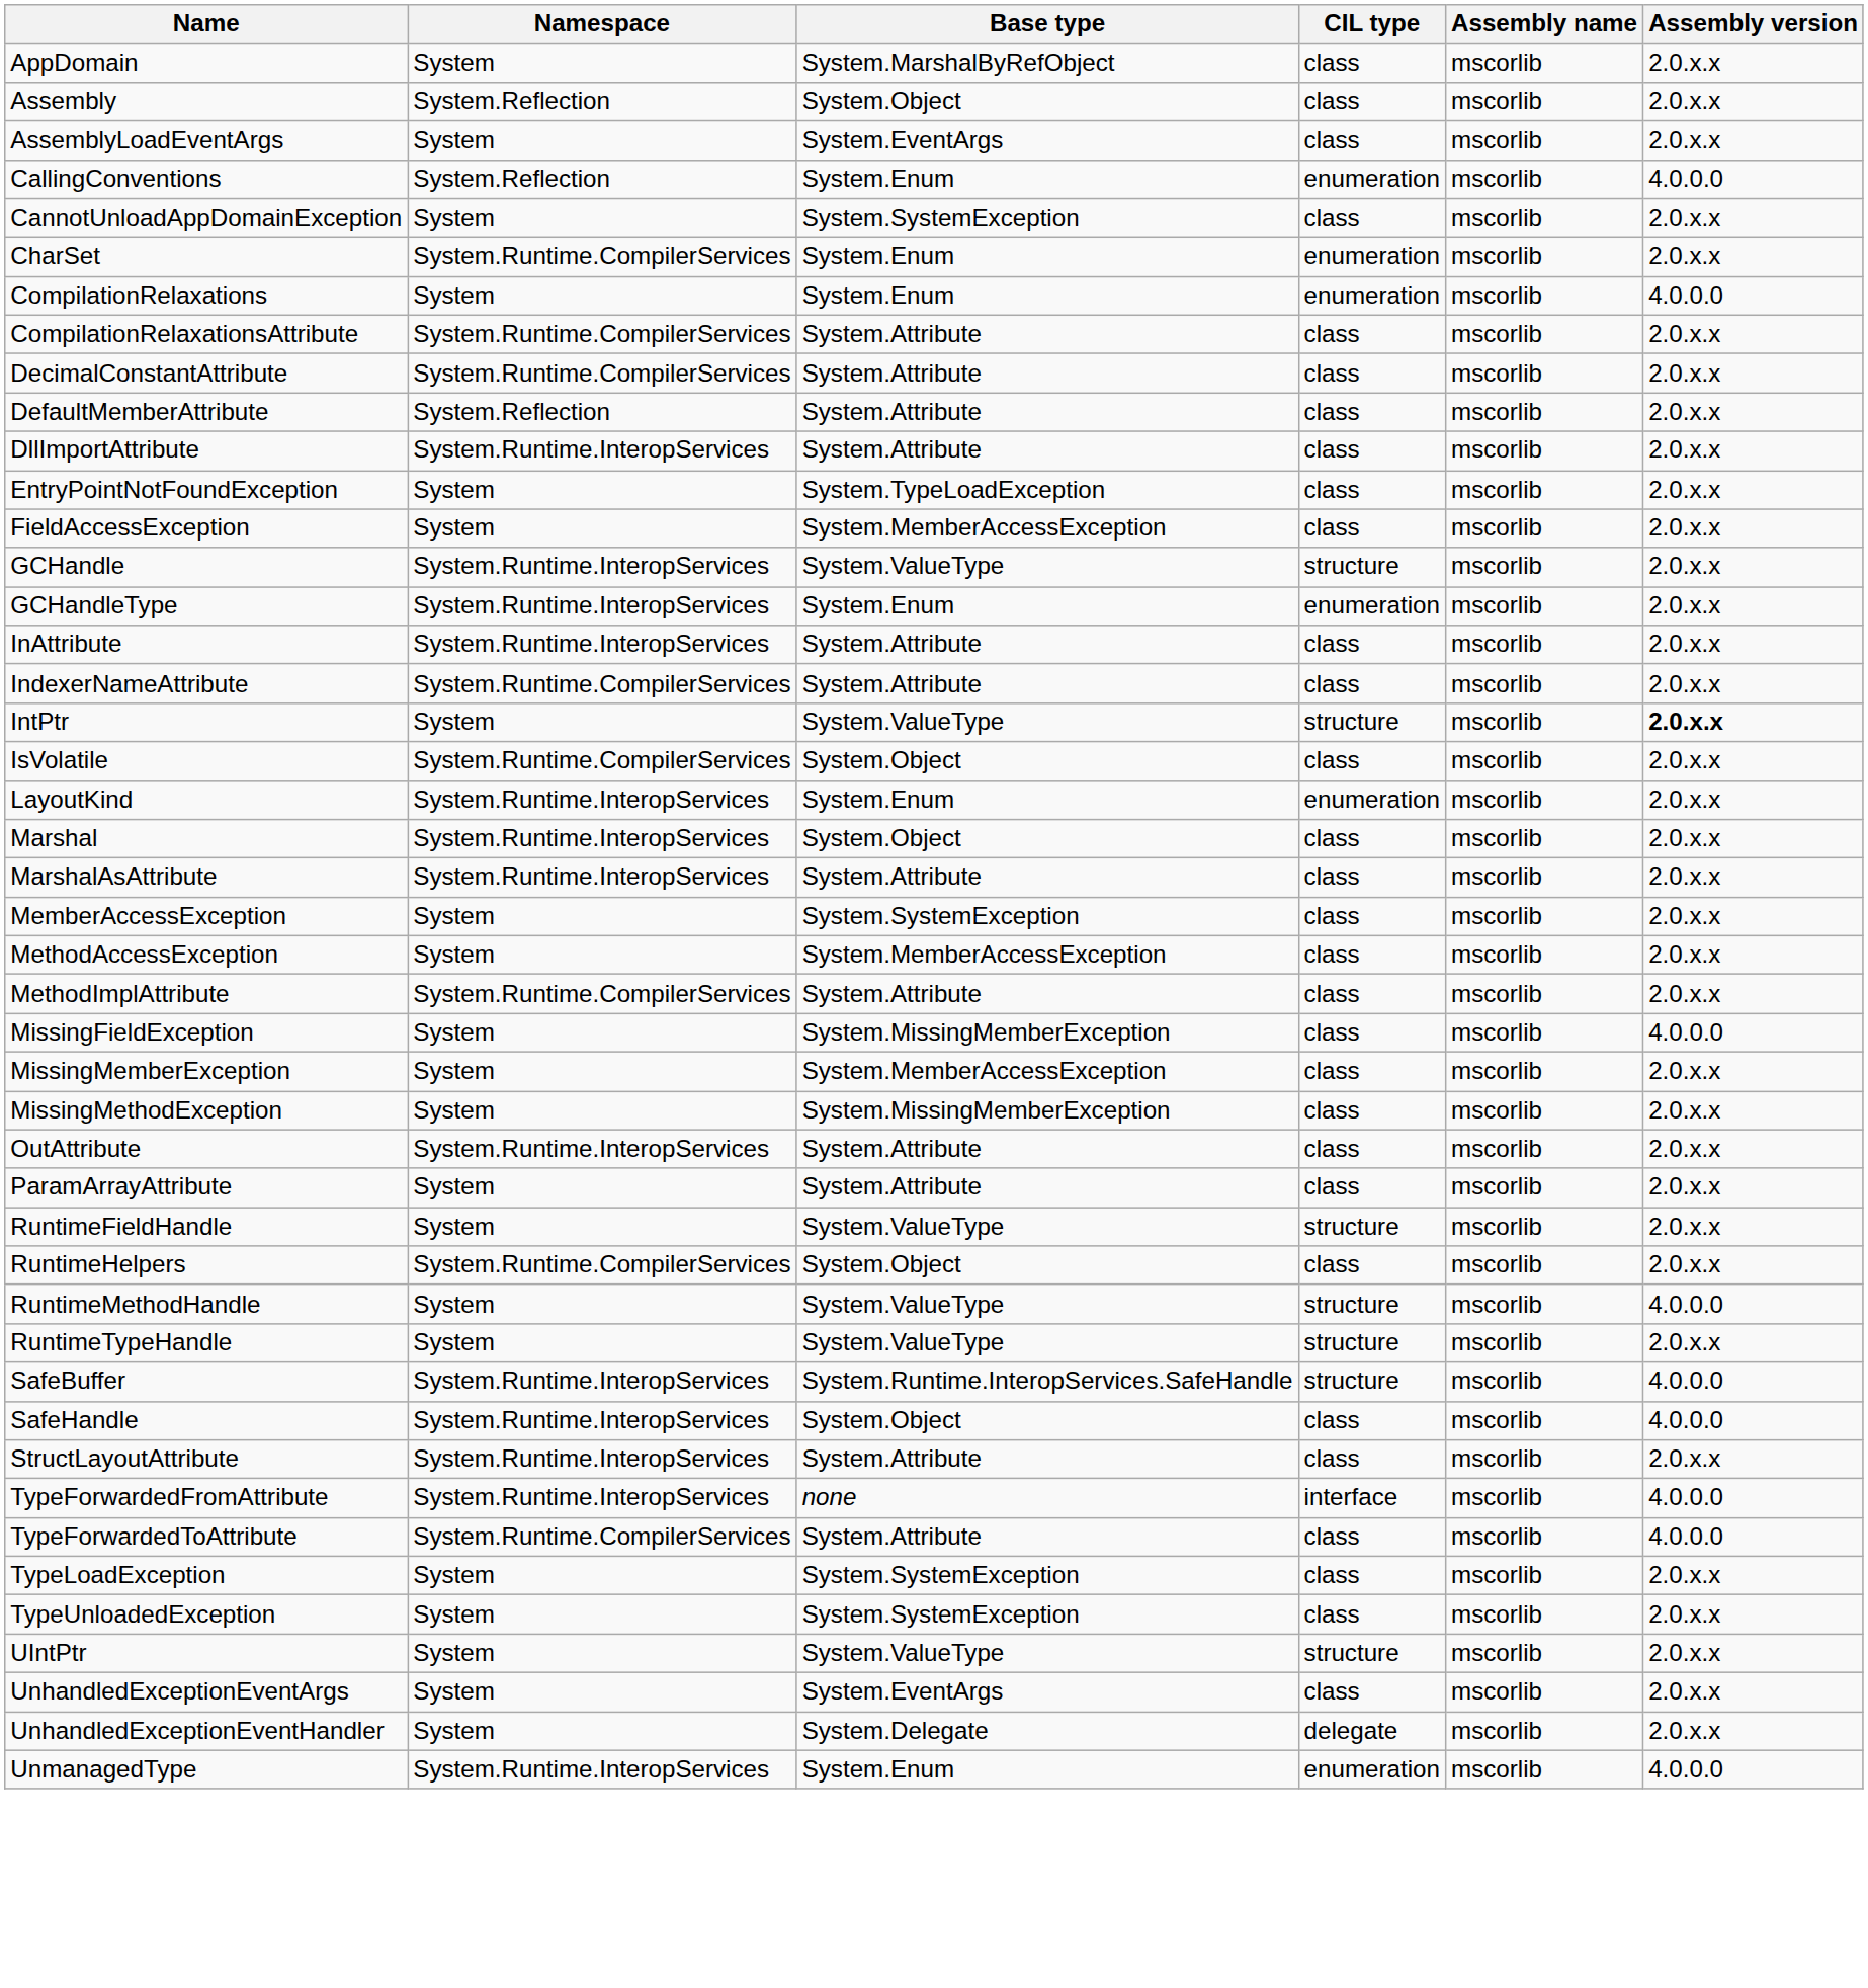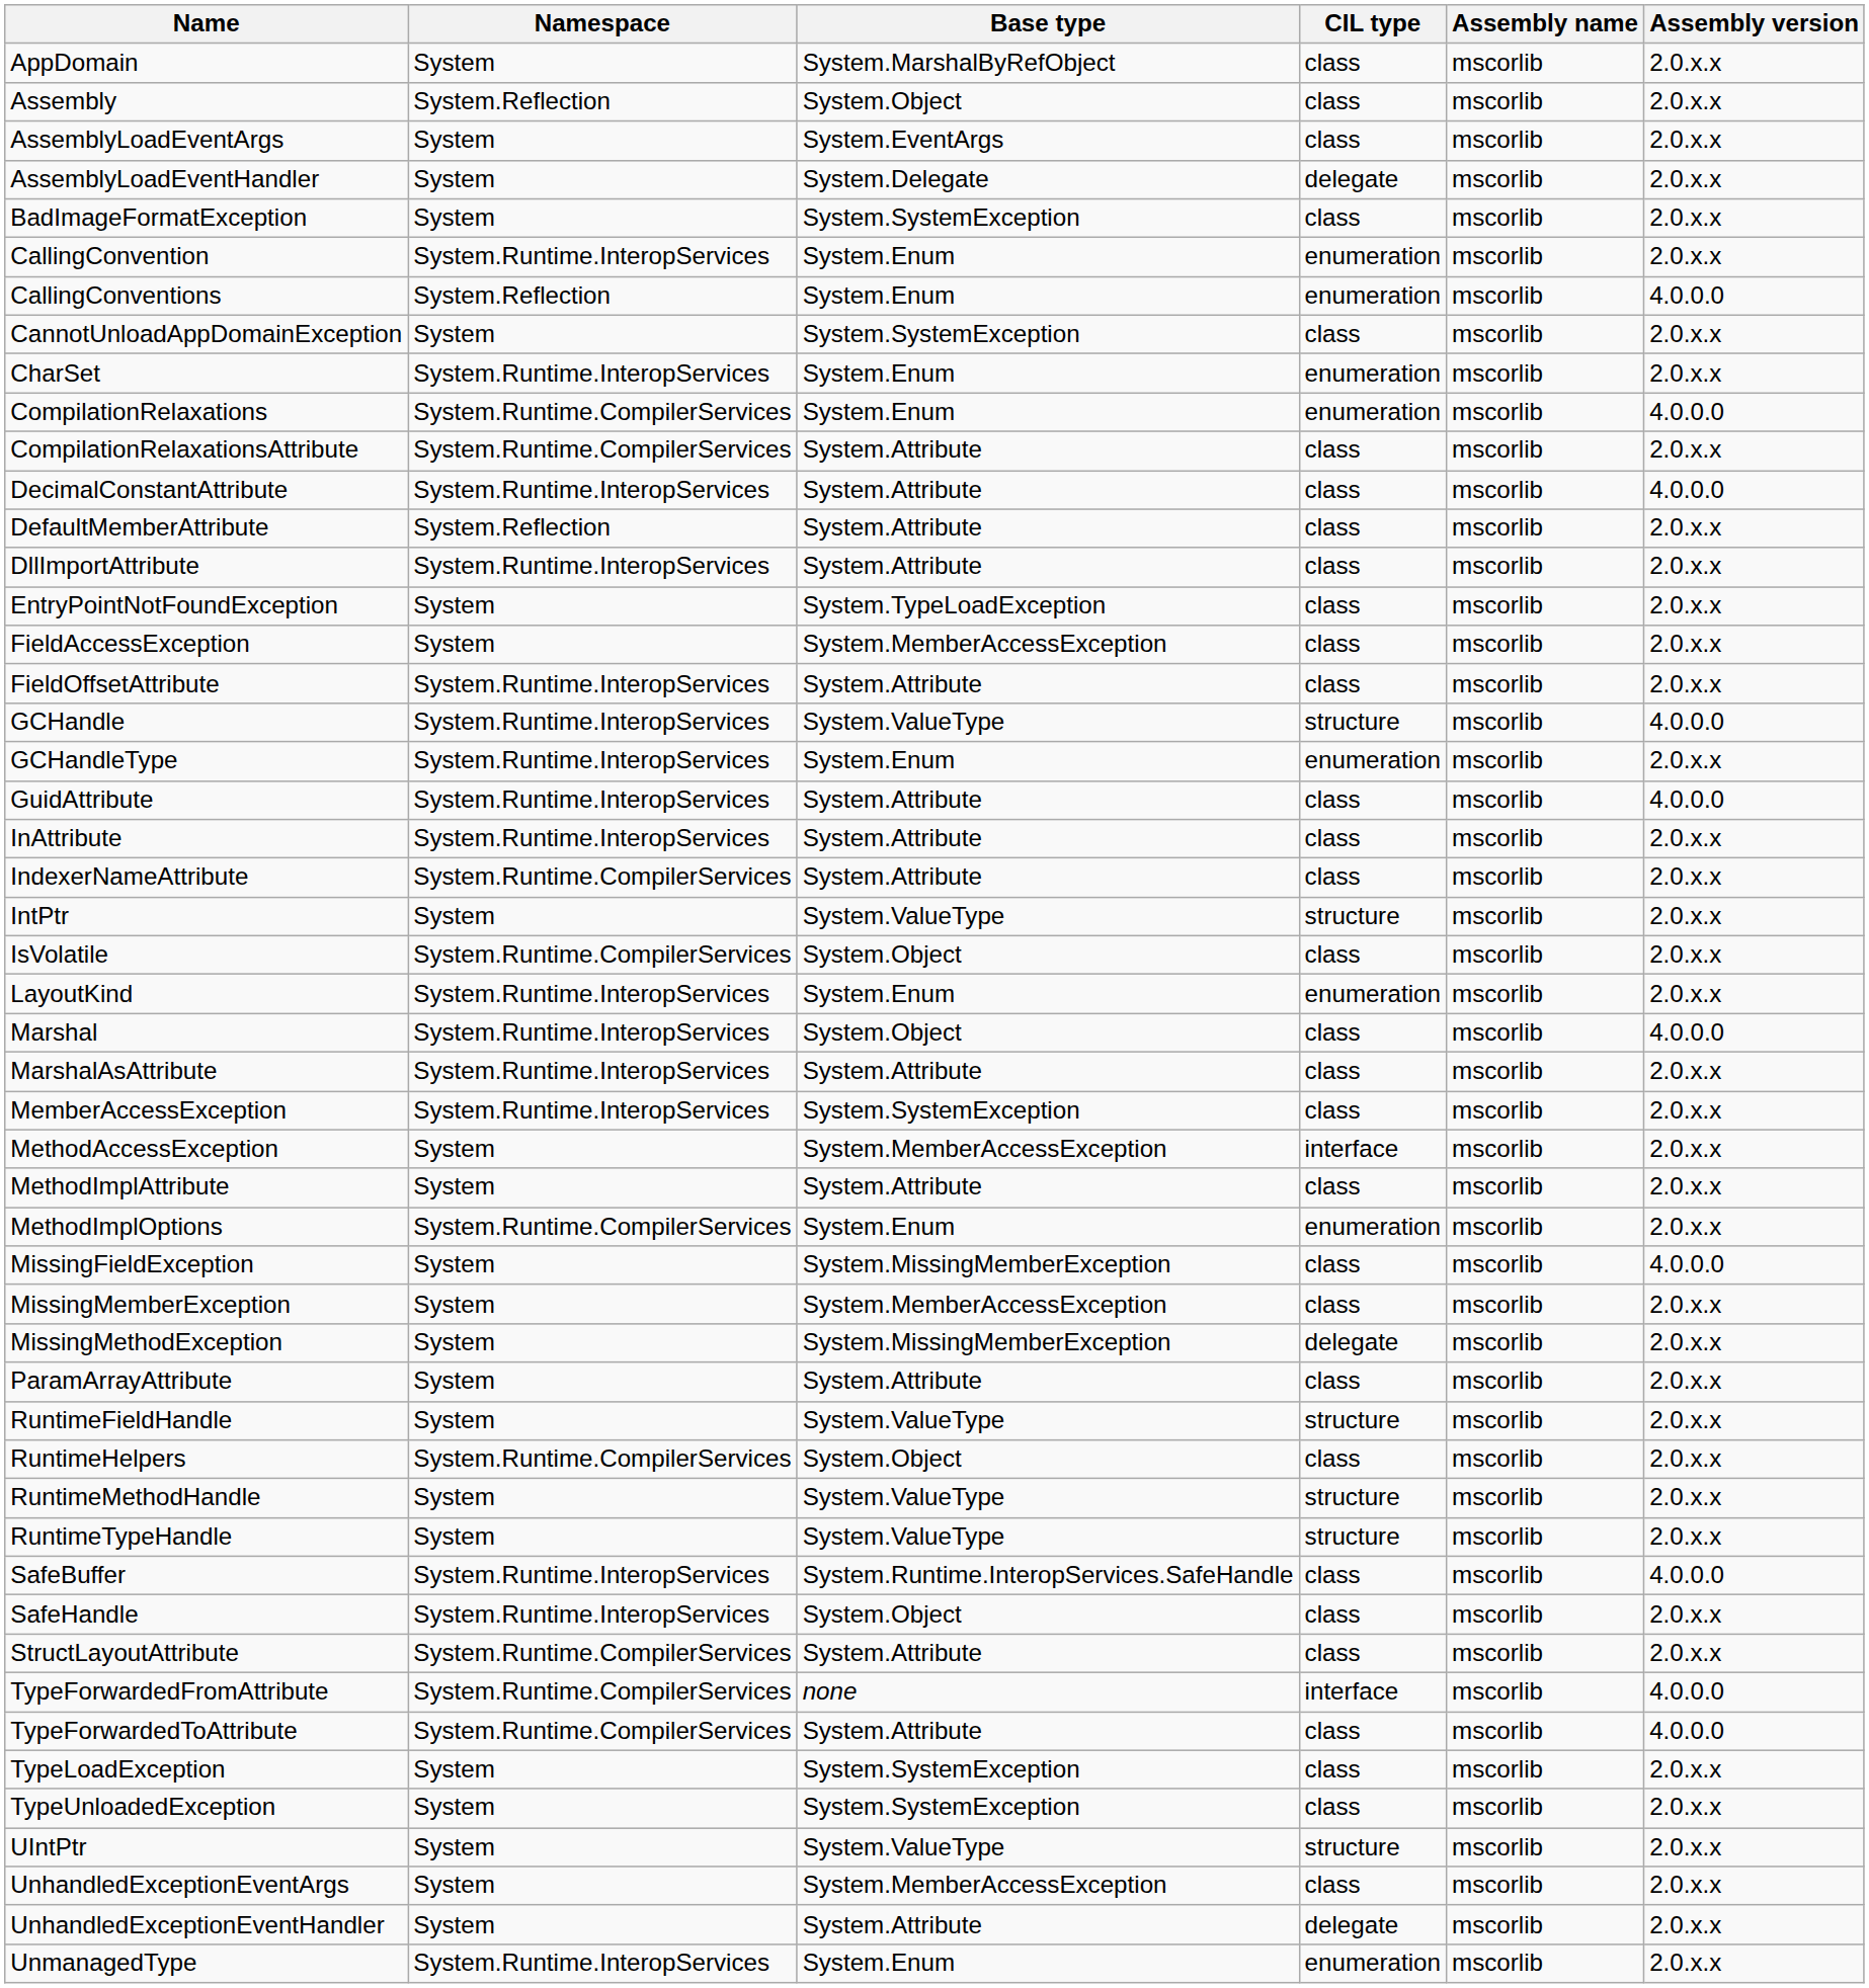 <table class="sortable wikitable">
 <tr>
 <th>Name</th>
 <th>Namespace</th>
 <th>Base type</th>
 <th>CIL type</th>
 <th>Assembly name</th>
 <th>Assembly version</th>
 </tr>
 <tr>
 <td>AppDomain</td>
 <td>System</td>
 <td>System.MarshalByRefObject</td>
 <td>class</td>
 <td>mscorlib</td>
 <td>2.0.x.x</td>
 </tr>
 <tr>
 <td>Assembly</td>
 <td>System.Reflection</td>
 <td>System.Object</td>
 <td>class</td>
 <td>mscorlib</td>
 <td>2.0.x.x</td>
 </tr>
 <tr>
 <td>AssemblyLoadEventArgs</td>
 <td>System</td>
 <td>System.EventArgs</td>
 <td>class</td>
 <td>mscorlib</td>
 <td>2.0.x.x</td>
 </tr>
 <tr>
+<td>AssemblyLoadEventHandler</td>
+<td>System</td>
+<td>System.Delegate</td>
+<td>delegate</td>
+<td>mscorlib</td>
+<td>2.0.x.x</td>
+</tr>
+<tr>
+<td>BadImageFormatException</td>
+<td>System</td>
+<td>System.SystemException</td>
+<td>class</td>
+<td>mscorlib</td>
+<td>2.0.x.x</td>
+</tr>
+<tr>
+<td>CallingConvention</td>
+<td>System.Runtime.InteropServices</td>
+<td>System.Enum</td>
+<td>enumeration</td>
+<td>mscorlib</td>
+<td>2.0.x.x</td>
+</tr>
+<tr>
 <td>CallingConventions</td>
 <td>System.Reflection</td>
 <td>System.Enum</td>
 <td>enumeration</td>
 <td>mscorlib</td>
 <td>4.0.0.0</td>
 </tr>
 <tr>
 <td>CannotUnloadAppDomainException</td>
 <td>System</td>
 <td>System.SystemException</td>
 <td>class</td>
 <td>mscorlib</td>
 <td>2.0.x.x</td>
 </tr>
 <tr>
 <td>CharSet</td>
-<td>System.Runtime.CompilerServices</td>
+<td>System.Runtime.InteropServices</td>
 <td>System.Enum</td>
 <td>enumeration</td>
 <td>mscorlib</td>
 <td>2.0.x.x</td>
 </tr>
 <tr>
 <td>CompilationRelaxations</td>
-<td>System</td>
+<td>System.Runtime.CompilerServices</td>
 <td>System.Enum</td>
 <td>enumeration</td>
 <td>mscorlib</td>
 <td>4.0.0.0</td>
 </tr>
 <tr>
 <td>CompilationRelaxationsAttribute</td>
 <td>System.Runtime.CompilerServices</td>
 <td>System.Attribute</td>
 <td>class</td>
 <td>mscorlib</td>
 <td>2.0.x.x</td>
 </tr>
 <tr>
 <td>DecimalConstantAttribute</td>
-<td>System.Runtime.CompilerServices</td>
+<td>System.Runtime.InteropServices</td>
 <td>System.Attribute</td>
 <td>class</td>
 <td>mscorlib</td>
-<td>2.0.x.x</td>
+<td>4.0.0.0</td>
 </tr>
 <tr>
 <td>DefaultMemberAttribute</td>
 <td>System.Reflection</td>
 <td>System.Attribute</td>
 <td>class</td>
 <td>mscorlib</td>
 <td>2.0.x.x</td>
 </tr>
 <tr>
 <td>DllImportAttribute</td>
 <td>System.Runtime.InteropServices</td>
 <td>System.Attribute</td>
 <td>class</td>
 <td>mscorlib</td>
 <td>2.0.x.x</td>
 </tr>
 <tr>
 <td>EntryPointNotFoundException</td>
 <td>System</td>
 <td>System.TypeLoadException</td>
 <td>class</td>
 <td>mscorlib</td>
 <td>2.0.x.x</td>
 </tr>
 <tr>
 <td>FieldAccessException</td>
 <td>System</td>
 <td>System.MemberAccessException</td>
 <td>class</td>
 <td>mscorlib</td>
 <td>2.0.x.x</td>
 </tr>
 <tr>
+<td>FieldOffsetAttribute</td>
+<td>System.Runtime.InteropServices</td>
+<td>System.Attribute</td>
+<td>class</td>
+<td>mscorlib</td>
+<td>2.0.x.x</td>
+</tr>
+<tr>
 <td>GCHandle</td>
 <td>System.Runtime.InteropServices</td>
 <td>System.ValueType</td>
 <td>structure</td>
 <td>mscorlib</td>
-<td>2.0.x.x</td>
+<td>4.0.0.0</td>
 </tr>
 <tr>
 <td>GCHandleType</td>
 <td>System.Runtime.InteropServices</td>
 <td>System.Enum</td>
 <td>enumeration</td>
 <td>mscorlib</td>
 <td>2.0.x.x</td>
+</tr>
+<tr>
+<td>GuidAttribute</td>
+<td>System.Runtime.InteropServices</td>
+<td>System.Attribute</td>
+<td>class</td>
+<td>mscorlib</td>
+<td>4.0.0.0</td>
 </tr>
 <tr>
 <td>InAttribute</td>
 <td>System.Runtime.InteropServices</td>
 <td>System.Attribute</td>
 <td>class</td>
 <td>mscorlib</td>
 <td>2.0.x.x</td>
 </tr>
 <tr>
 <td>IndexerNameAttribute</td>
 <td>System.Runtime.CompilerServices</td>
 <td>System.Attribute</td>
 <td>class</td>
 <td>mscorlib</td>
 <td>2.0.x.x</td>
 </tr>
 <tr>
 <td>IntPtr</td>
 <td>System</td>
 <td>System.ValueType</td>
 <td>structure</td>
 <td>mscorlib</td>
-<td><strong>2.0.x.x</strong></td>
+<td>2.0.x.x</td>
 </tr>
 <tr>
 <td>IsVolatile</td>
 <td>System.Runtime.CompilerServices</td>
 <td>System.Object</td>
 <td>class</td>
 <td>mscorlib</td>
 <td>2.0.x.x</td>
 </tr>
 <tr>
 <td>LayoutKind</td>
 <td>System.Runtime.InteropServices</td>
 <td>System.Enum</td>
 <td>enumeration</td>
 <td>mscorlib</td>
 <td>2.0.x.x</td>
 </tr>
 <tr>
 <td>Marshal</td>
 <td>System.Runtime.InteropServices</td>
 <td>System.Object</td>
 <td>class</td>
 <td>mscorlib</td>
-<td>2.0.x.x</td>
+<td>4.0.0.0</td>
 </tr>
 <tr>
 <td>MarshalAsAttribute</td>
 <td>System.Runtime.InteropServices</td>
 <td>System.Attribute</td>
 <td>class</td>
 <td>mscorlib</td>
 <td>2.0.x.x</td>
 </tr>
 <tr>
 <td>MemberAccessException</td>
-<td>System</td>
+<td>System.Runtime.InteropServices</td>
 <td>System.SystemException</td>
 <td>class</td>
 <td>mscorlib</td>
 <td>2.0.x.x</td>
 </tr>
 <tr>
 <td>MethodAccessException</td>
 <td>System</td>
 <td>System.MemberAccessException</td>
+<td>interface</td>
+<td>mscorlib</td>
+<td>2.0.x.x</td>
+</tr>
+<tr>
+<td>MethodImplAttribute</td>
+<td>System</td>
+<td>System.Attribute</td>
 <td>class</td>
 <td>mscorlib</td>
 <td>2.0.x.x</td>
 </tr>
 <tr>
-<td>MethodImplAttribute</td>
+<td>MethodImplOptions</td>
 <td>System.Runtime.CompilerServices</td>
-<td>System.Attribute</td>
-<td>class</td>
+<td>System.Enum</td>
+<td>enumeration</td>
 <td>mscorlib</td>
 <td>2.0.x.x</td>
 </tr>
 <tr>
 <td>MissingFieldException</td>
 <td>System</td>
 <td>System.MissingMemberException</td>
 <td>class</td>
 <td>mscorlib</td>
 <td>4.0.0.0</td>
 </tr>
 <tr>
 <td>MissingMemberException</td>
 <td>System</td>
 <td>System.MemberAccessException</td>
 <td>class</td>
 <td>mscorlib</td>
 <td>2.0.x.x</td>
 </tr>
 <tr>
 <td>MissingMethodException</td>
 <td>System</td>
 <td>System.MissingMemberException</td>
-<td>class</td>
-<td>mscorlib</td>
-<td>2.0.x.x</td>
-</tr>
-<tr>
-<td>OutAttribute</td>
-<td>System.Runtime.InteropServices</td>
-<td>System.Attribute</td>
-<td>class</td>
+<td>delegate</td>
 <td>mscorlib</td>
 <td>2.0.x.x</td>
 </tr>
 <tr>
 <td>ParamArrayAttribute</td>
 <td>System</td>
 <td>System.Attribute</td>
 <td>class</td>
 <td>mscorlib</td>
 <td>2.0.x.x</td>
 </tr>
 <tr>
 <td>RuntimeFieldHandle</td>
 <td>System</td>
 <td>System.ValueType</td>
 <td>structure</td>
 <td>mscorlib</td>
 <td>2.0.x.x</td>
 </tr>
 <tr>
 <td>RuntimeHelpers</td>
 <td>System.Runtime.CompilerServices</td>
 <td>System.Object</td>
 <td>class</td>
 <td>mscorlib</td>
 <td>2.0.x.x</td>
 </tr>
 <tr>
 <td>RuntimeMethodHandle</td>
 <td>System</td>
 <td>System.ValueType</td>
 <td>structure</td>
 <td>mscorlib</td>
-<td>4.0.0.0</td>
+<td>2.0.x.x</td>
 </tr>
 <tr>
 <td>RuntimeTypeHandle</td>
 <td>System</td>
 <td>System.ValueType</td>
 <td>structure</td>
 <td>mscorlib</td>
 <td>2.0.x.x</td>
 </tr>
 <tr>
 <td>SafeBuffer</td>
 <td>System.Runtime.InteropServices</td>
 <td>System.Runtime.InteropServices.SafeHandle</td>
-<td>structure</td>
+<td>class</td>
 <td>mscorlib</td>
 <td>4.0.0.0</td>
 </tr>
 <tr>
 <td>SafeHandle</td>
 <td>System.Runtime.InteropServices</td>
 <td>System.Object</td>
 <td>class</td>
 <td>mscorlib</td>
-<td>4.0.0.0</td>
+<td>2.0.x.x</td>
 </tr>
 <tr>
 <td>StructLayoutAttribute</td>
-<td>System.Runtime.InteropServices</td>
+<td>System.Runtime.CompilerServices</td>
 <td>System.Attribute</td>
 <td>class</td>
 <td>mscorlib</td>
 <td>2.0.x.x</td>
 </tr>
 <tr>
 <td>TypeForwardedFromAttribute</td>
-<td>System.Runtime.InteropServices</td>
+<td>System.Runtime.CompilerServices</td>
 <td><em>none</em></td>
 <td>interface</td>
 <td>mscorlib</td>
 <td>4.0.0.0</td>
 </tr>
 <tr>
 <td>TypeForwardedToAttribute</td>
 <td>System.Runtime.CompilerServices</td>
 <td>System.Attribute</td>
 <td>class</td>
 <td>mscorlib</td>
 <td>4.0.0.0</td>
 </tr>
 <tr>
 <td>TypeLoadException</td>
 <td>System</td>
 <td>System.SystemException</td>
 <td>class</td>
 <td>mscorlib</td>
 <td>2.0.x.x</td>
 </tr>
 <tr>
 <td>TypeUnloadedException</td>
 <td>System</td>
 <td>System.SystemException</td>
 <td>class</td>
 <td>mscorlib</td>
 <td>2.0.x.x</td>
 </tr>
 <tr>
 <td>UIntPtr</td>
 <td>System</td>
 <td>System.ValueType</td>
 <td>structure</td>
 <td>mscorlib</td>
 <td>2.0.x.x</td>
 </tr>
 <tr>
 <td>UnhandledExceptionEventArgs</td>
 <td>System</td>
-<td>System.EventArgs</td>
+<td>System.MemberAccessException</td>
 <td>class</td>
 <td>mscorlib</td>
 <td>2.0.x.x</td>
 </tr>
 <tr>
 <td>UnhandledExceptionEventHandler</td>
 <td>System</td>
-<td>System.Delegate</td>
+<td>System.Attribute</td>
 <td>delegate</td>
 <td>mscorlib</td>
 <td>2.0.x.x</td>
 </tr>
 <tr>
 <td>UnmanagedType</td>
 <td>System.Runtime.InteropServices</td>
 <td>System.Enum</td>
 <td>enumeration</td>
 <td>mscorlib</td>
-<td>4.0.0.0</td>
+<td>2.0.x.x</td>
 </tr>
 </table>
